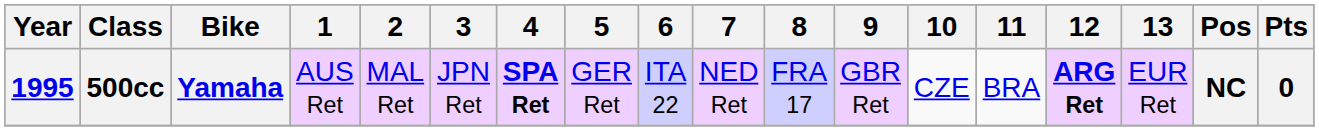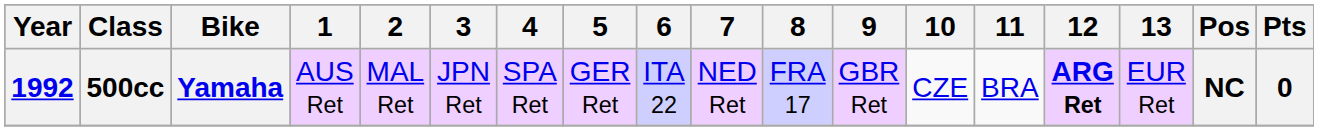 <table class="wikitable" style="text-align:center">
 <tr>
 <th>Year</th>
 <th>Class</th>
 <th>Bike</th>
 <th>1</th>
 <th>2</th>
 <th>3</th>
 <th>4</th>
 <th>5</th>
 <th>6</th>
 <th>7</th>
 <th>8</th>
 <th>9</th>
 <th>10</th>
 <th>11</th>
 <th>12</th>
 <th>13</th>
 <th>Pos</th>
 <th>Pts</th>
 </tr>
 <tr>
-<th align="left"><a href='#'>1995</a></th>
+<th align="left"><a href='#'>1992</a></th>
 <th align="left">500cc</th>
 <th align="left"><a href='#'>Yamaha</a></th>
 <td style="background:#EFCFFF;"><a href='#'>AUS</a> <br><small>Ret</small></td>
 <td style="background:#EFCFFF;"><a href='#'>MAL</a> <br><small>Ret</small></td>
 <td style="background:#EFCFFF;"><a href='#'>JPN</a> <br><small>Ret</small></td>
-<td style="background:#EFCFFF;"><strong><a href='#'>SPA</a> <br><small>Ret</small></strong></td>
+<td style="background:#EFCFFF;"><a href='#'>SPA</a> <br><small>Ret</small></td>
 <td style="background:#EFCFFF;"><a href='#'>GER</a> <br><small>Ret</small></td>
 <td style="background:#CFCFFF;"><a href='#'>ITA</a> <br><small>22</small></td>
 <td style="background:#EFCFFF;"><a href='#'>NED</a> <br><small>Ret</small></td>
 <td style="background:#CFCFFF;"><a href='#'>FRA</a> <br><small>17</small></td>
 <td style="background:#EFCFFF;"><a href='#'>GBR</a> <br><small>Ret</small></td>
 <td><a href='#'>CZE</a></td>
 <td><a href='#'>BRA</a></td>
 <td style="background:#EFCFFF;"><strong><a href='#'>ARG</a> <br><small>Ret</small></strong></td>
 <td style="background:#EFCFFF;"><a href='#'>EUR</a> <br><small>Ret</small></td>
 <th>NC</th>
 <th>0</th>
 </tr>
 <tr>
 </tr>
 </table>
